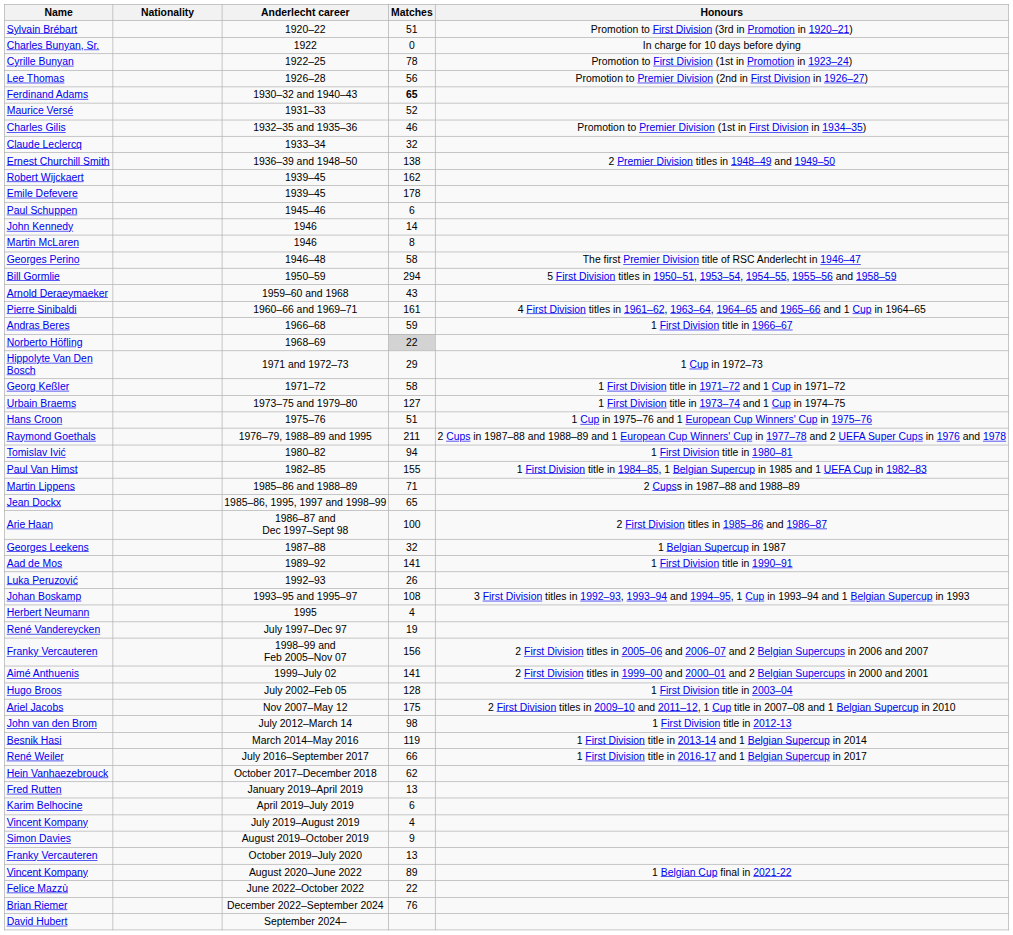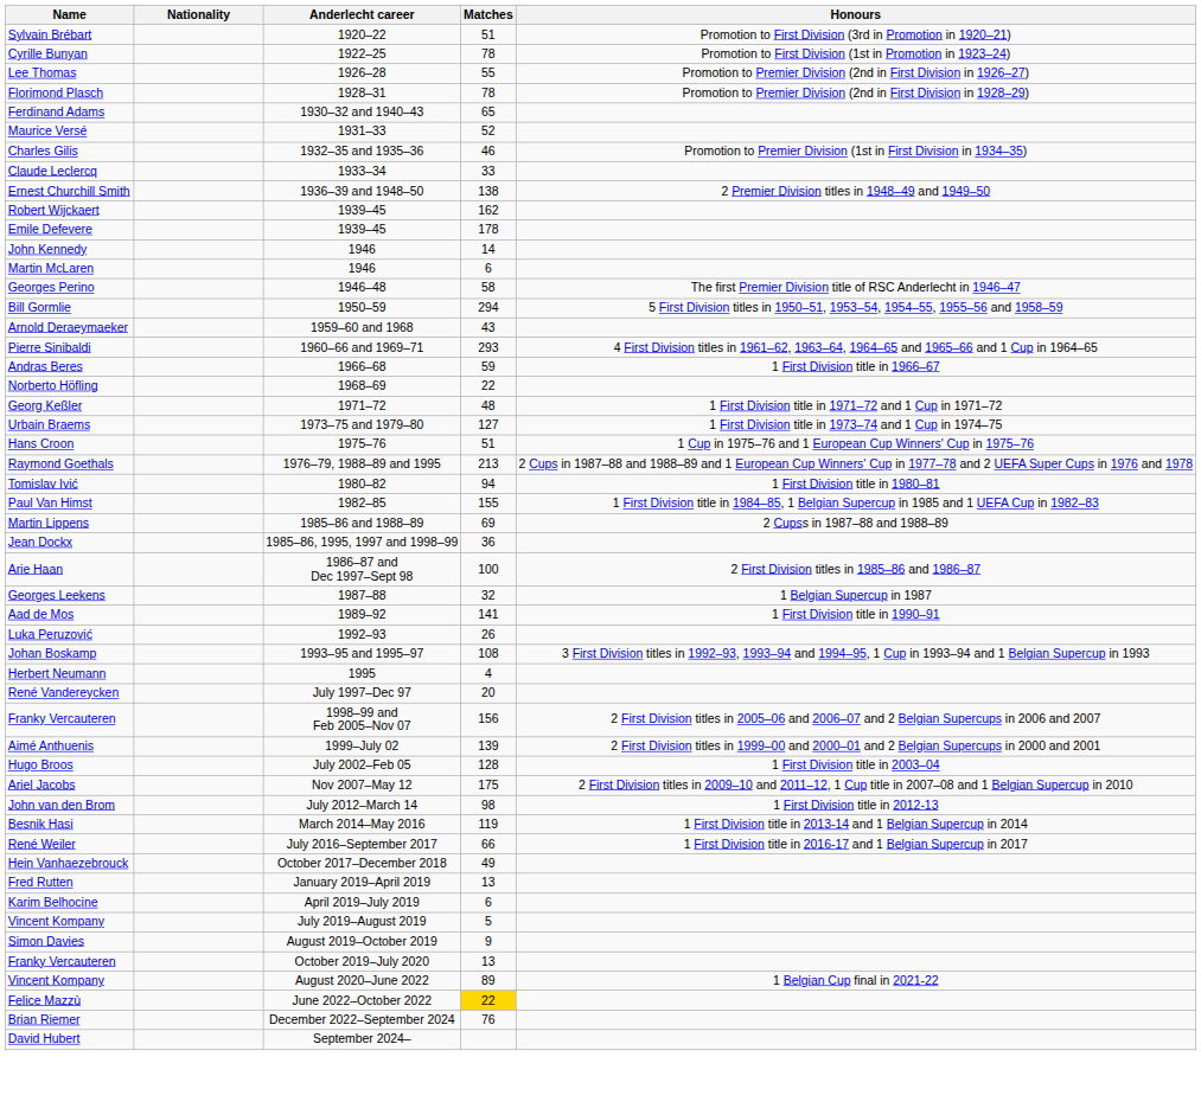 <table class="wikitable" style="text-align: center;">
 <tr>
 <th style="width:10em">Name</th>
 <th style="width:10em">Nationality</th>
 <th>Anderlecht career</th>
 <th>Matches</th>
 <th>Honours</th>
 </tr>
 <tr>
 <td align="left"><a href='#'>Sylvain Brébart</a></td>
 <td align="left"></td>
 <td>1920–22</td>
 <td>51</td>
 <td>Promotion to <a href='#'>First Division</a> (3rd in <a href='#'>Promotion</a> in <a href='#'>1920–21</a>)</td>
 </tr>
 <tr>
-<td align="left"><a href='#'>Charles Bunyan, Sr.</a></td>
-<td align="left"></td>
-<td>1922</td>
-<td>0</td>
-<td>In charge for 10 days before dying</td>
-</tr>
-<tr>
 <td align="left"><a href='#'>Cyrille Bunyan</a></td>
 <td align="left"></td>
 <td>1922–25</td>
 <td>78</td>
 <td>Promotion to <a href='#'>First Division</a> (1st in <a href='#'>Promotion</a> in <a href='#'>1923–24</a>)</td>
 </tr>
 <tr>
 <td align="left"><a href='#'>Lee Thomas</a></td>
 <td align="left"></td>
 <td>1926–28</td>
-<td>56</td>
+<td>55</td>
 <td>Promotion to <a href='#'>Premier Division</a> (2nd in <a href='#'>First Division</a> in <a href='#'>1926–27</a>)</td>
+</tr>
+<tr>
+<td align="left"><a href='#'>Florimond Plasch</a></td>
+<td align="left"></td>
+<td>1928–31</td>
+<td>78</td>
+<td>Promotion to <a href='#'>Premier Division</a> (2nd in <a href='#'>First Division</a> in <a href='#'>1928–29</a>)</td>
 </tr>
 <tr>
 <td align="left"><a href='#'>Ferdinand Adams</a></td>
 <td align="left"></td>
 <td>1930–32 and 1940–43</td>
-<td><strong>65</strong></td>
+<td>65</td>
 <td></td>
 </tr>
 <tr>
 <td align="left"><a href='#'>Maurice Versé</a></td>
 <td align="left"></td>
 <td>1931–33</td>
 <td>52</td>
 <td></td>
 </tr>
 <tr>
 <td align="left"><a href='#'>Charles Gilis</a></td>
 <td align="left"></td>
 <td>1932–35 and 1935–36</td>
 <td>46</td>
 <td>Promotion to <a href='#'>Premier Division</a> (1st in <a href='#'>First Division</a> in <a href='#'>1934–35</a>)</td>
 </tr>
 <tr>
 <td align="left"><a href='#'>Claude Leclercq</a></td>
 <td align="left"></td>
 <td>1933–34</td>
-<td>32</td>
+<td>33</td>
 <td></td>
 </tr>
 <tr>
 <td align="left"><a href='#'>Ernest Churchill Smith</a></td>
 <td align="left"></td>
 <td>1936–39 and 1948–50</td>
 <td>138</td>
 <td>2 <a href='#'>Premier Division</a> titles in <a href='#'>1948–49</a> and <a href='#'>1949–50</a></td>
 </tr>
 <tr>
 <td align="left"><a href='#'>Robert Wijckaert</a></td>
 <td align="left"></td>
 <td>1939–45</td>
 <td>162</td>
 <td></td>
 </tr>
 <tr>
 <td align="left"><a href='#'>Emile Defevere</a></td>
 <td align="left"></td>
 <td>1939–45</td>
 <td>178</td>
 <td></td>
 </tr>
 <tr>
-<td align="left"><a href='#'>Paul Schuppen</a></td>
-<td align="left"></td>
-<td>1945–46</td>
-<td>6</td>
-<td></td>
-</tr>
-<tr>
 <td align="left"><a href='#'>John Kennedy</a></td>
 <td align="left"></td>
 <td>1946</td>
 <td>14</td>
 <td></td>
 </tr>
 <tr>
 <td align="left"><a href='#'>Martin McLaren</a></td>
 <td align="left"></td>
 <td>1946</td>
-<td>8</td>
+<td>6</td>
 <td></td>
 </tr>
 <tr>
 <td align="left"><a href='#'>Georges Perino</a></td>
 <td align="left"></td>
 <td>1946–48</td>
 <td>58</td>
 <td>The first <a href='#'>Premier Division</a> title of RSC Anderlecht in <a href='#'>1946–47</a></td>
 </tr>
 <tr>
 <td align="left"><a href='#'>Bill Gormlie</a></td>
 <td align="left"></td>
 <td>1950–59</td>
 <td>294</td>
 <td>5 <a href='#'>First Division</a> titles in <a href='#'>1950–51</a>, <a href='#'>1953–54</a>, <a href='#'>1954–55</a>, <a href='#'>1955–56</a> and <a href='#'>1958–59</a></td>
 </tr>
 <tr>
 <td align="left"><a href='#'>Arnold Deraeymaeker</a></td>
 <td align="left"></td>
 <td>1959–60 and 1968</td>
 <td>43</td>
 <td></td>
 </tr>
 <tr>
 <td align="left"><a href='#'>Pierre Sinibaldi</a></td>
 <td align="left"></td>
 <td>1960–66 and 1969–71</td>
-<td>161</td>
+<td>293</td>
 <td>4 <a href='#'>First Division</a> titles in <a href='#'>1961–62</a>, <a href='#'>1963–64</a>, <a href='#'>1964–65</a> and <a href='#'>1965–66</a> and 1 <a href='#'>Cup</a> in 1964–65</td>
 </tr>
 <tr>
 <td align="left"><a href='#'>Andras Beres</a></td>
 <td align="left"><br></td>
 <td>1966–68</td>
 <td>59</td>
 <td>1 <a href='#'>First Division</a> title in <a href='#'>1966–67</a></td>
 </tr>
 <tr>
 <td align="left"><a href='#'>Norberto Höfling</a></td>
 <td align="left"><br></td>
 <td>1968–69</td>
-<td style="background: lightgrey;">22</td>
+<td>22</td>
 <td></td>
-</tr>
-<tr>
-<td align="left"><a href='#'>Hippolyte Van Den Bosch</a></td>
-<td align="left"></td>
-<td>1971 and 1972–73</td>
-<td>29</td>
-<td>1 <a href='#'>Cup</a> in 1972–73</td>
 </tr>
 <tr>
 <td align="left"><a href='#'>Georg Keßler</a></td>
 <td align="left"></td>
 <td>1971–72</td>
-<td>58</td>
+<td>48</td>
 <td>1 <a href='#'>First Division</a> title in <a href='#'>1971–72</a> and 1 <a href='#'>Cup</a> in 1971–72</td>
 </tr>
 <tr>
 <td align="left"><a href='#'>Urbain Braems</a></td>
 <td align="left"></td>
 <td>1973–75 and 1979–80</td>
 <td>127</td>
 <td>1 <a href='#'>First Division</a> title in <a href='#'>1973–74</a> and 1 <a href='#'>Cup</a> in 1974–75</td>
 </tr>
 <tr>
 <td align="left"><a href='#'>Hans Croon</a></td>
 <td align="left"></td>
 <td>1975–76</td>
 <td>51</td>
 <td>1 <a href='#'>Cup</a> in 1975–76 and 1 <a href='#'>European Cup Winners' Cup</a> in <a href='#'>1975–76</a></td>
 </tr>
 <tr>
 <td align="left"><a href='#'>Raymond Goethals</a></td>
 <td align="left"></td>
 <td>1976–79, 1988–89 and 1995</td>
-<td>211</td>
+<td>213</td>
 <td>2 <a href='#'>Cups</a> in 1987–88 and 1988–89 and 1 <a href='#'>European Cup Winners' Cup</a> in <a href='#'>1977–78</a> and 2 <a href='#'>UEFA Super Cups</a> in <a href='#'>1976</a> and <a href='#'>1978</a></td>
 </tr>
 <tr>
 <td align="left"><a href='#'>Tomislav Ivić</a></td>
 <td align="left"></td>
 <td>1980–82</td>
 <td>94</td>
 <td>1 <a href='#'>First Division</a> title in <a href='#'>1980–81</a></td>
 </tr>
 <tr>
 <td align="left"><a href='#'>Paul Van Himst</a></td>
 <td align="left"></td>
 <td>1982–85</td>
 <td>155</td>
 <td>1 <a href='#'>First Division</a> title in <a href='#'>1984–85</a>, 1 <a href='#'>Belgian Supercup</a> in 1985 and 1 <a href='#'>UEFA Cup</a> in <a href='#'>1982–83</a></td>
 </tr>
 <tr>
 <td align="left"><a href='#'>Martin Lippens</a></td>
 <td align="left"></td>
 <td>1985–86 and 1988–89</td>
-<td>71</td>
+<td>69</td>
 <td>2 <a href='#'>Cups</a>s in 1987–88 and 1988–89</td>
 </tr>
 <tr>
 <td align="left"><a href='#'>Jean Dockx</a></td>
 <td align="left"></td>
 <td>1985–86, 1995, 1997 and 1998–99</td>
-<td>65</td>
+<td>36</td>
 <td></td>
 </tr>
 <tr>
 <td align="left"><a href='#'>Arie Haan</a></td>
 <td align="left"></td>
 <td>1986–87 and<br>Dec 1997–Sept 98</td>
 <td>100</td>
 <td>2 <a href='#'>First Division</a> titles in <a href='#'>1985–86</a> and <a href='#'>1986–87</a></td>
 </tr>
 <tr>
 <td align="left"><a href='#'>Georges Leekens</a></td>
 <td align="left"></td>
 <td>1987–88</td>
 <td>32</td>
 <td>1 <a href='#'>Belgian Supercup</a> in 1987</td>
 </tr>
 <tr>
 <td align="left"><a href='#'>Aad de Mos</a></td>
 <td align="left"></td>
 <td>1989–92</td>
 <td>141</td>
 <td>1 <a href='#'>First Division</a> title in <a href='#'>1990–91</a></td>
 </tr>
 <tr>
 <td align="left"><a href='#'>Luka Peruzović</a></td>
 <td align="left"></td>
 <td>1992–93</td>
 <td>26</td>
 <td></td>
 </tr>
 <tr>
 <td align="left"><a href='#'>Johan Boskamp</a></td>
 <td align="left"></td>
 <td>1993–95 and 1995–97</td>
 <td>108</td>
 <td>3 <a href='#'>First Division</a> titles in <a href='#'>1992–93</a>, <a href='#'>1993–94</a> and <a href='#'>1994–95</a>, 1 <a href='#'>Cup</a> in 1993–94 and 1 <a href='#'>Belgian Supercup</a> in 1993</td>
 </tr>
 <tr>
 <td align="left"><a href='#'>Herbert Neumann</a></td>
 <td align="left"></td>
 <td>1995</td>
 <td>4</td>
 <td></td>
 </tr>
 <tr>
 <td align="left"><a href='#'>René Vandereycken</a></td>
 <td align="left"></td>
 <td>July 1997–Dec 97</td>
-<td>19</td>
+<td>20</td>
 <td></td>
 </tr>
 <tr>
 <td align="left"><a href='#'>Franky Vercauteren</a></td>
 <td align="left"></td>
 <td>1998–99 and<br>Feb 2005–Nov 07</td>
 <td>156</td>
 <td>2 <a href='#'>First Division</a> titles in <a href='#'>2005–06</a> and <a href='#'>2006–07</a> and 2 <a href='#'>Belgian Supercups</a> in 2006 and 2007</td>
 </tr>
 <tr>
 <td align="left"><a href='#'>Aimé Anthuenis</a></td>
 <td align="left"></td>
 <td>1999–July 02</td>
-<td>141</td>
+<td>139</td>
 <td>2 <a href='#'>First Division</a> titles in <a href='#'>1999–00</a> and <a href='#'>2000–01</a> and 2 <a href='#'>Belgian Supercups</a> in 2000 and 2001</td>
 </tr>
 <tr>
 <td align="left"><a href='#'>Hugo Broos</a></td>
 <td align="left"></td>
 <td>July 2002–Feb 05</td>
 <td>128</td>
 <td>1 <a href='#'>First Division</a> title in <a href='#'>2003–04</a></td>
 </tr>
 <tr>
 <td align="left"><a href='#'>Ariel Jacobs</a></td>
 <td align="left"></td>
 <td>Nov 2007–May 12</td>
 <td>175</td>
 <td>2 <a href='#'>First Division</a> titles in <a href='#'>2009–10</a> and <a href='#'>2011–12</a>, 1 <a href='#'>Cup</a> title in 2007–08 and 1 <a href='#'>Belgian Supercup</a> in 2010</td>
 </tr>
 <tr>
 <td align="left"><a href='#'>John van den Brom</a></td>
 <td align="left"></td>
 <td>July 2012–March 14</td>
 <td>98</td>
 <td>1 <a href='#'>First Division</a> title in <a href='#'>2012-13</a></td>
 </tr>
 <tr>
 <td align="left"><a href='#'>Besnik Hasi</a></td>
 <td align="left"><br></td>
 <td>March 2014–May 2016</td>
 <td>119</td>
 <td>1 <a href='#'>First Division</a> title in <a href='#'>2013-14</a> and 1 <a href='#'>Belgian Supercup</a> in 2014</td>
 </tr>
 <tr>
 <td align="left"><a href='#'>René Weiler</a></td>
 <td align="left"></td>
 <td>July 2016–September 2017</td>
 <td>66</td>
 <td>1 <a href='#'>First Division</a> title in <a href='#'>2016-17</a> and 1 <a href='#'>Belgian Supercup</a> in 2017</td>
 </tr>
 <tr>
 <td align="left"><a href='#'>Hein Vanhaezebrouck</a></td>
 <td align="left"></td>
 <td>October 2017–December 2018</td>
-<td>62</td>
+<td>49</td>
 <td></td>
 </tr>
 <tr>
 <td align="left"><a href='#'>Fred Rutten</a></td>
 <td align="left"></td>
 <td>January 2019–April 2019</td>
 <td>13</td>
 <td></td>
 </tr>
 <tr>
 <td align="left"><a href='#'>Karim Belhocine</a></td>
 <td align="left"></td>
 <td>April 2019–July 2019</td>
 <td>6</td>
 <td></td>
 </tr>
 <tr>
 <td align="left"><a href='#'>Vincent Kompany</a></td>
 <td align="left"></td>
 <td>July 2019–August 2019</td>
-<td>4</td>
+<td>5</td>
 <td></td>
 </tr>
 <tr>
 <td align="left"><a href='#'>Simon Davies</a></td>
 <td align="left"></td>
 <td>August 2019–October 2019</td>
 <td>9</td>
 <td></td>
 </tr>
 <tr>
 <td align="left"><a href='#'>Franky Vercauteren</a></td>
 <td align="left"></td>
 <td>October 2019–July 2020</td>
 <td>13</td>
 <td></td>
 </tr>
 <tr>
 <td align="left"><a href='#'>Vincent Kompany</a></td>
 <td align="left"></td>
 <td>August 2020–June 2022</td>
 <td>89</td>
 <td>1 <a href='#'>Belgian Cup</a> final in <a href='#'>2021-22</a></td>
 </tr>
 <tr>
 <td align="left"><a href='#'>Felice Mazzù</a></td>
 <td align="left"></td>
 <td>June 2022–October 2022</td>
-<td>22</td>
+<td style="background: gold;">22</td>
 <td></td>
 </tr>
 <tr>
 <td align="left"><a href='#'>Brian Riemer</a></td>
 <td align="left"></td>
 <td>December 2022–September 2024</td>
 <td>76</td>
 <td></td>
 </tr>
 <tr>
 <td align="left"><a href='#'>David Hubert</a></td>
 <td align="left"></td>
 <td>September 2024–</td>
 <td></td>
 <td></td>
 </tr>
 </table>
